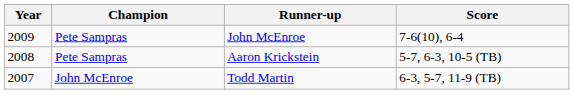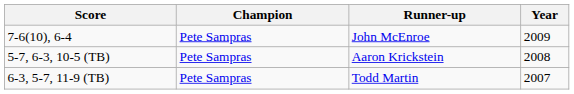 <table class="wikitable">
 <tr>
-<th width=50>Year</th>
+<th width=200>Score</th>
 <th width=200>Champion</th>
 <th width=200>Runner-up</th>
-<th width=200>Score</th>
+<th width=50>Year</th>
 </tr>
 <tr>
-<td>2009</td>
+<td>7-6(10), 6-4</td>
 <td><a href='#'>Pete Sampras</a></td>
 <td><a href='#'>John McEnroe</a></td>
-<td>7-6(10), 6-4</td>
+<td>2009</td>
 </tr>
 <tr>
-<td>2008</td>
+<td>5-7, 6-3, 10-5 (TB)</td>
 <td><a href='#'>Pete Sampras</a></td>
 <td><a href='#'>Aaron Krickstein</a></td>
-<td>5-7, 6-3, 10-5 (TB)</td>
+<td>2008</td>
 </tr>
 <tr>
+<td>6-3, 5-7, 11-9 (TB)</td>
+<td><a href='#'>Pete Sampras</a></td>
+<td><a href='#'>Todd Martin</a></td>
 <td>2007</td>
-<td><a href='#'>John McEnroe</a></td>
-<td><a href='#'>Todd Martin</a></td>
-<td>6-3, 5-7, 11-9 (TB)</td>
 </tr>
 </table>
